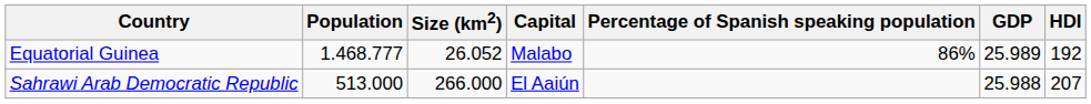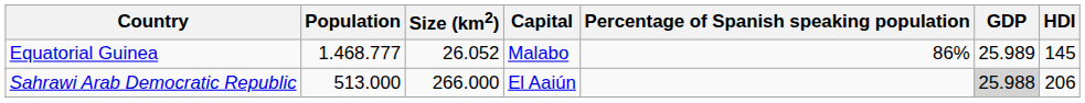 <table class="wikitable sortable" style="text-align:left; margin: 1em auto 1em auto">
 <tr>
 <th>Country</th>
 <th>Population</th>
 <th>Size (km<sup>2</sup>)</th>
 <th>Capital</th>
 <th>Percentage of Spanish speaking population</th>
 <th>GDP</th>
 <th>HDI</th>
 </tr>
 <tr>
 <td><a href='#'>Equatorial Guinea</a></td>
 <td align="right">1.468.777</td>
 <td align="right">26.052</td>
 <td><a href='#'>Malabo</a></td>
 <td align="right">86%</td>
 <td align="right">25.989</td>
-<td align="right">192</td>
+<td align="right">145</td>
 </tr>
 <tr>
 <td><em><a href='#'>Sahrawi Arab Democratic Republic</a></em></td>
 <td align="right">513.000</td>
 <td align="right">266.000</td>
 <td><a href='#'>El Aaiún</a></td>
 <td align="right"></td>
-<td align="right">25.988</td>
-<td align="right">207</td>
+<td align="right" style="background: lightgrey;">25.988</td>
+<td align="right">206</td>
 </tr>
 <tr>
 </tr>
 </table>
